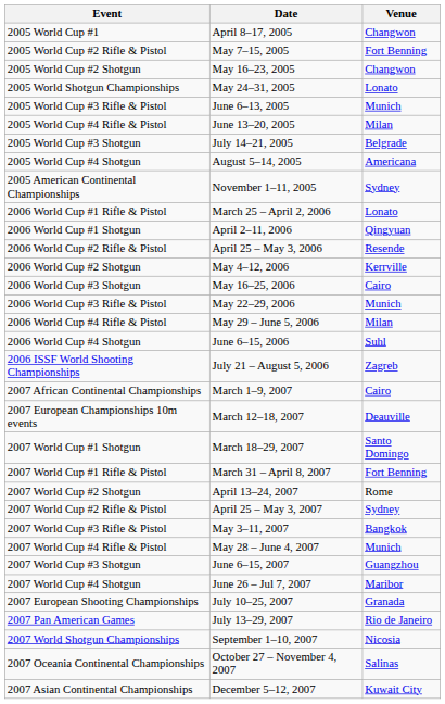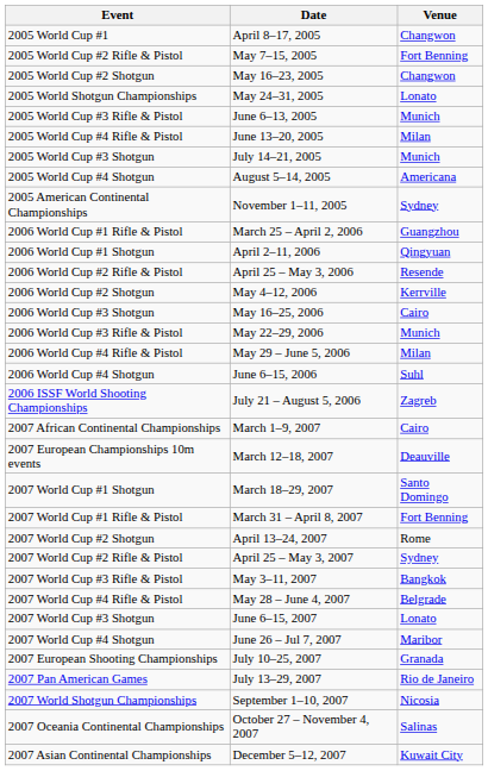 <table class="wikitable" width=600>
 <tr>
 <th>Event</th>
 <th>Date</th>
 <th>Venue</th>
 </tr>
 <tr>
 <td>2005 World Cup #1</td>
 <td>April 8–17, 2005</td>
 <td> <a href='#'>Changwon</a></td>
 </tr>
 <tr>
 <td>2005 World Cup #2 Rifle & Pistol</td>
 <td>May 7–15, 2005</td>
 <td> <a href='#'>Fort Benning</a></td>
 </tr>
 <tr>
 <td>2005 World Cup #2 Shotgun</td>
 <td>May 16–23, 2005</td>
 <td> <a href='#'>Changwon</a></td>
 </tr>
 <tr>
 <td>2005 World Shotgun Championships</td>
 <td>May 24–31, 2005</td>
 <td> <a href='#'>Lonato</a></td>
 </tr>
 <tr>
 <td>2005 World Cup #3 Rifle & Pistol</td>
 <td>June 6–13, 2005</td>
 <td> <a href='#'>Munich</a></td>
 </tr>
 <tr>
 <td>2005 World Cup #4 Rifle & Pistol</td>
 <td>June 13–20, 2005</td>
 <td> <a href='#'>Milan</a></td>
 </tr>
 <tr>
 <td>2005 World Cup #3 Shotgun</td>
 <td>July 14–21, 2005</td>
-<td> <a href='#'>Belgrade</a></td>
+<td> <a href='#'>Munich</a></td>
 </tr>
 <tr>
 <td>2005 World Cup #4 Shotgun</td>
 <td>August 5–14, 2005</td>
 <td> <a href='#'>Americana</a></td>
 </tr>
 <tr>
 <td>2005 American Continental Championships</td>
 <td>November 1–11, 2005</td>
 <td> <a href='#'>Sydney</a></td>
 </tr>
 <tr>
 <td>2006 World Cup #1 Rifle & Pistol</td>
 <td>March 25 – April 2, 2006</td>
-<td> <a href='#'>Lonato</a></td>
+<td> <a href='#'>Guangzhou</a></td>
 </tr>
 <tr>
 <td>2006 World Cup #1 Shotgun</td>
 <td>April 2–11, 2006</td>
 <td> <a href='#'>Qingyuan</a></td>
 </tr>
 <tr>
 <td>2006 World Cup #2 Rifle & Pistol</td>
 <td>April 25 – May 3, 2006</td>
 <td> <a href='#'>Resende</a></td>
 </tr>
 <tr>
 <td>2006 World Cup #2 Shotgun</td>
 <td>May 4–12, 2006</td>
 <td> <a href='#'>Kerrville</a></td>
 </tr>
 <tr>
 <td>2006 World Cup #3 Shotgun</td>
 <td>May 16–25, 2006</td>
 <td> <a href='#'>Cairo</a></td>
 </tr>
 <tr>
 <td>2006 World Cup #3 Rifle & Pistol</td>
 <td>May 22–29, 2006</td>
 <td> <a href='#'>Munich</a></td>
 </tr>
 <tr>
 <td>2006 World Cup #4 Rifle & Pistol</td>
 <td>May 29 – June 5, 2006</td>
 <td> <a href='#'>Milan</a></td>
 </tr>
 <tr>
 <td>2006 World Cup #4 Shotgun</td>
 <td>June 6–15, 2006</td>
 <td> <a href='#'>Suhl</a></td>
 </tr>
 <tr>
 <td><a href='#'>2006 ISSF World Shooting Championships</a></td>
 <td>July 21 – August 5, 2006</td>
 <td> <a href='#'>Zagreb</a></td>
 </tr>
 <tr>
 <td>2007 African Continental Championships</td>
 <td>March 1–9, 2007</td>
 <td> <a href='#'>Cairo</a></td>
 </tr>
 <tr>
 <td>2007 European Championships 10m events</td>
 <td>March 12–18, 2007</td>
 <td> <a href='#'>Deauville</a></td>
 </tr>
 <tr>
 <td>2007 World Cup #1 Shotgun</td>
 <td>March 18–29, 2007</td>
 <td> <a href='#'>Santo Domingo</a></td>
 </tr>
 <tr>
 <td>2007 World Cup #1 Rifle & Pistol</td>
 <td>March 31 – April 8, 2007</td>
 <td> <a href='#'>Fort Benning</a></td>
 </tr>
 <tr>
 <td>2007 World Cup #2 Shotgun</td>
 <td>April 13–24, 2007</td>
 <td> Rome</td>
 </tr>
 <tr>
 <td>2007 World Cup #2 Rifle & Pistol</td>
 <td>April 25 – May 3, 2007</td>
 <td> <a href='#'>Sydney</a></td>
 </tr>
 <tr>
 <td>2007 World Cup #3 Rifle & Pistol</td>
 <td>May 3–11, 2007</td>
 <td> <a href='#'>Bangkok</a></td>
 </tr>
 <tr>
 <td>2007 World Cup #4 Rifle & Pistol</td>
 <td>May 28 – June 4, 2007</td>
-<td> <a href='#'>Munich</a></td>
+<td> <a href='#'>Belgrade</a></td>
 </tr>
 <tr>
 <td>2007 World Cup #3 Shotgun</td>
 <td>June 6–15, 2007</td>
-<td> <a href='#'>Guangzhou</a></td>
+<td> <a href='#'>Lonato</a></td>
 </tr>
 <tr>
 <td>2007 World Cup #4 Shotgun</td>
 <td>June 26 – Jul 7, 2007</td>
 <td> <a href='#'>Maribor</a></td>
 </tr>
 <tr>
 <td>2007 European Shooting Championships</td>
 <td>July 10–25, 2007</td>
 <td> <a href='#'>Granada</a></td>
 </tr>
 <tr>
 <td><a href='#'>2007 Pan American Games</a></td>
 <td>July 13–29, 2007</td>
 <td> <a href='#'>Rio de Janeiro</a></td>
 </tr>
 <tr>
 <td><a href='#'>2007 World Shotgun Championships</a></td>
 <td>September 1–10, 2007</td>
 <td> <a href='#'>Nicosia</a></td>
 </tr>
 <tr>
 <td>2007 Oceania Continental Championships</td>
 <td>October 27 – November 4, 2007</td>
 <td> <a href='#'>Salinas</a></td>
 </tr>
 <tr>
 <td>2007 Asian Continental Championships</td>
 <td>December 5–12, 2007</td>
 <td> <a href='#'>Kuwait City</a></td>
 </tr>
 </table>
